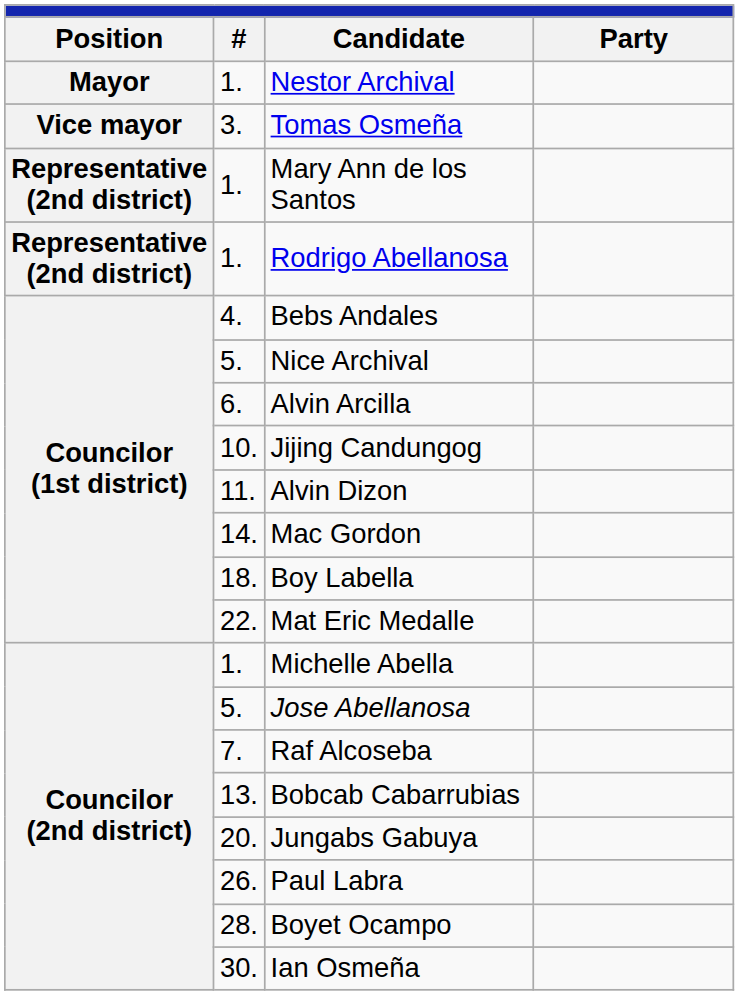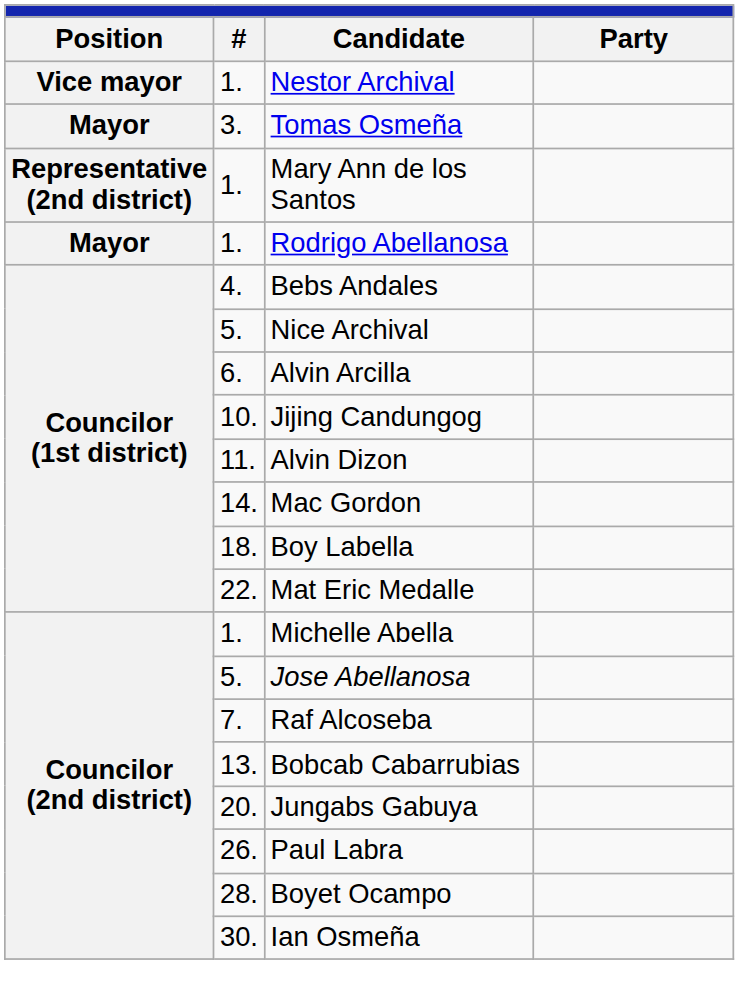 <table class="wikitable plainrowheaders" style=font-size:90%">
 <tr>
 <td colspan="5" bgcolor="#1325ae"></td>
 </tr>
 <tr>
 <th>Position</th>
 <th>#</th>
 <th width="150px">Candidate</th>
 <th colspan="2" width="110px">Party</th>
 </tr>
 <tr>
-<th scope="row">Mayor</th>
+<th scope="row">Vice mayor</th>
 <td>1.</td>
 <td><a href='#'>Nestor Archival</a></td>
 <td></td>
 </tr>
 <tr>
-<th scope="row">Vice mayor</th>
+<th scope="row">Mayor</th>
 <td>3.</td>
 <td><a href='#'>Tomas Osmeña</a></td>
 <td></td>
 </tr>
 <tr>
 <th scope="row">Representative<br>(2nd district)</th>
 <td>1.</td>
 <td>Mary Ann de los Santos</td>
 <td></td>
 </tr>
 <tr>
-<th scope="row">Representative<br>(2nd district)</th>
+<th scope="row">Mayor</th>
 <td>1.</td>
 <td><a href='#'>Rodrigo Abellanosa</a></td>
 <td></td>
 </tr>
 <tr>
 <th scope="row" rowspan="8">Councilor<br>(1st district)</th>
 <td>4.</td>
 <td>Bebs Andales</td>
 <td></td>
 </tr>
 <tr>
 <td>5.</td>
 <td>Nice Archival</td>
 <td></td>
 </tr>
 <tr>
 <td>6.</td>
 <td>Alvin Arcilla</td>
 <td></td>
 </tr>
 <tr>
 <td>10.</td>
 <td>Jijing Candungog</td>
 <td></td>
 </tr>
 <tr>
 <td>11.</td>
 <td>Alvin Dizon</td>
 <td></td>
 </tr>
 <tr>
 <td>14.</td>
 <td>Mac Gordon</td>
 <td></td>
 </tr>
 <tr>
 <td>18.</td>
 <td>Boy Labella</td>
 <td></td>
 </tr>
 <tr>
 <td>22.</td>
 <td>Mat Eric Medalle</td>
 <td></td>
 </tr>
 <tr>
 <th scope="row" rowspan="8">Councilor<br>(2nd district)</th>
 <td>1.</td>
 <td>Michelle Abella</td>
 <td></td>
 </tr>
 <tr>
 <td>5.</td>
 <td><em>Jose Abellanosa</em></td>
 <td></td>
 </tr>
 <tr>
 <td>7.</td>
 <td>Raf Alcoseba</td>
 <td></td>
 </tr>
 <tr>
 <td>13.</td>
 <td>Bobcab Cabarrubias</td>
 <td></td>
 </tr>
 <tr>
 <td>20.</td>
 <td>Jungabs Gabuya</td>
 <td></td>
 </tr>
 <tr>
 <td>26.</td>
 <td>Paul Labra</td>
 <td></td>
 </tr>
 <tr>
 <td>28.</td>
 <td>Boyet Ocampo</td>
 <td></td>
 </tr>
 <tr>
 <td>30.</td>
 <td>Ian Osmeña</td>
 <td></td>
 </tr>
 </table>
